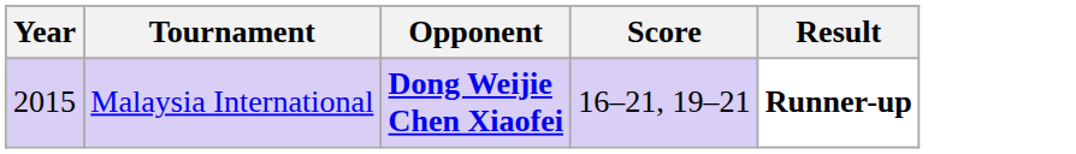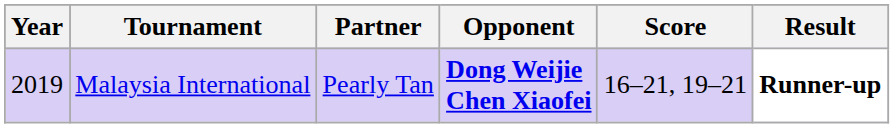 <table class="sortable wikitable" style="font-size: 90%;">
 <tr>
 <th>Year</th>
 <th>Tournament</th>
+<th>Partner</th>
 <th>Opponent</th>
 <th>Score</th>
 <th>Result</th>
 </tr>
 <tr style="background:#D8CEF6">
-<td align="center">2015</td>
+<td align="center">2019</td>
 <td align="left"><a href='#'>Malaysia International</a></td>
+<td align="left"> <a href='#'>Pearly Tan</a></td>
 <td align="left"><strong> <a href='#'>Dong Weijie</a><br> <a href='#'>Chen Xiaofei</a></strong></td>
 <td align="left">16–21, 19–21</td>
 <td style="text-align:left; background:white"> <strong>Runner-up</strong></td>
 </tr>
 </table>
